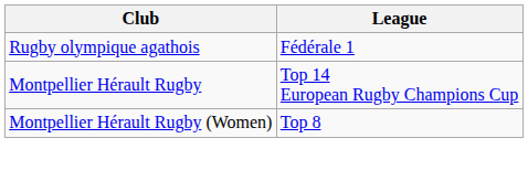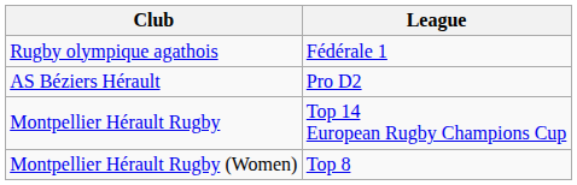 <table class="wikitable">
 <tr>
 <th>Club</th>
 <th>League</th>
 </tr>
 <tr>
 <td><a href='#'>Rugby olympique agathois</a></td>
 <td><a href='#'>Fédérale 1</a></td>
 </tr>
 <tr>
+<td><a href='#'>AS Béziers Hérault</a></td>
+<td><a href='#'>Pro D2</a></td>
+</tr>
+<tr>
 <td><a href='#'>Montpellier Hérault Rugby</a></td>
 <td><a href='#'>Top 14</a><br><a href='#'>European Rugby Champions Cup</a></td>
 </tr>
 <tr>
 <td><a href='#'>Montpellier Hérault Rugby</a>  (Women)</td>
 <td><a href='#'>Top 8</a></td>
 </tr>
 </table>
